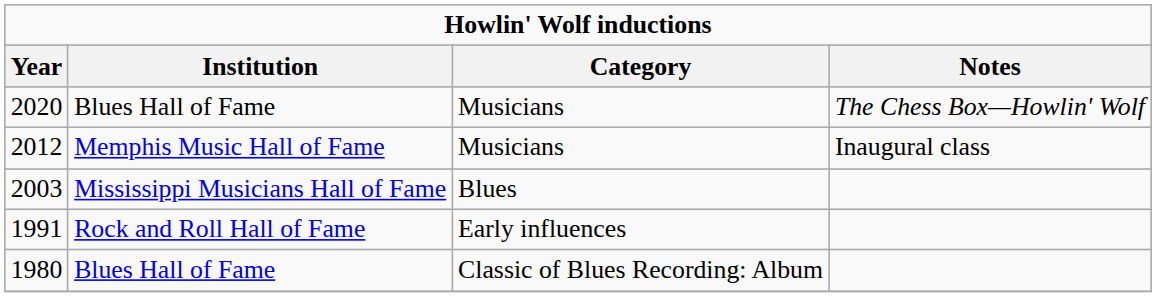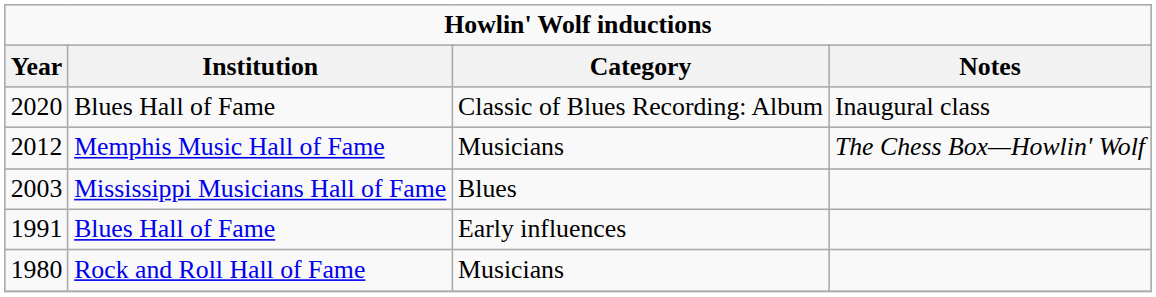 <table class=wikitable>
 <tr>
 <td colspan=5 align=center><strong>Howlin' Wolf inductions</strong></td>
 </tr>
 <tr>
 <th>Year</th>
 <th>Institution</th>
 <th>Category</th>
 <th>Notes</th>
 </tr>
 <tr>
 <td>2020</td>
 <td>Blues Hall of Fame</td>
-<td>Musicians</td>
-<td><em>The Chess Box—Howlin' Wolf</em></td>
+<td>Classic of Blues Recording: Album</td>
+<td>Inaugural class</td>
 </tr>
 <tr align="left">
 <td>2012</td>
 <td><a href='#'>Memphis Music Hall of Fame</a></td>
 <td>Musicians</td>
-<td>Inaugural class</td>
+<td><em>The Chess Box—Howlin' Wolf</em></td>
 </tr>
 <tr align="left">
 <td>2003</td>
 <td><a href='#'>Mississippi Musicians Hall of Fame</a></td>
 <td>Blues</td>
 <td></td>
 </tr>
 <tr align="left">
 <td>1991</td>
-<td><a href='#'>Rock and Roll Hall of Fame</a></td>
+<td><a href='#'>Blues Hall of Fame</a></td>
 <td>Early influences</td>
 <td></td>
 </tr>
 <tr align="left">
 <td>1980</td>
-<td><a href='#'>Blues Hall of Fame</a></td>
-<td>Classic of Blues Recording: Album</td>
+<td><a href='#'>Rock and Roll Hall of Fame</a></td>
+<td>Musicians</td>
 <td></td>
 </tr>
 <tr align=left>
 </tr>
 </table>
